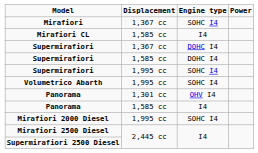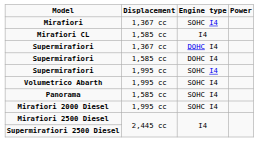 <table class="wikitable"  align="right" style="text-align:center; font-size:91%;">
 <tr>
 <td><strong>Model</strong></td>
 <td><strong>Displacement</strong></td>
 <td><strong>Engine type</strong></td>
 <td><strong>Power</strong></td>
 </tr>
 <tr ---->
 <td><strong>Mirafiori</strong></td>
 <td>1,367 cc</td>
 <td>SOHC <a href='#'>I4</a></td>
 <td></td>
 </tr>
 <tr ---->
 <td><strong>Mirafiori CL</strong></td>
 <td>1,585 cc</td>
 <td>I4</td>
 <td></td>
 </tr>
 <tr ---->
 <td><strong>Supermirafiori</strong></td>
 <td>1,367 cc</td>
 <td><a href='#'>DOHC</a> I4</td>
 <td></td>
 </tr>
 <tr ---->
 <td><strong>Supermirafiori</strong></td>
 <td>1,585 cc</td>
 <td>DOHC I4</td>
 <td></td>
 </tr>
 <tr ---->
 <td><strong>Supermirafiori</strong></td>
 <td>1,995 cc</td>
 <td>SOHC <a href='#'>I4</a></td>
 <td></td>
 </tr>
 <tr ---->
 <td><strong>Volumetrico Abarth</strong></td>
 <td>1,995 cc</td>
 <td>SOHC I4</td>
 <td></td>
 </tr>
 <tr ---->
 <td><strong>Panorama</strong></td>
-<td>1,301 cc</td>
-<td><a href='#'>OHV</a> I4</td>
-<td></td>
-</tr>
-<tr ---->
-<td><strong>Panorama</strong></td>
 <td>1,585 cc</td>
-<td>I4</td>
+<td>SOHC I4</td>
 <td></td>
 </tr>
 <tr ---->
 <td><strong>Mirafiori 2000 Diesel</strong></td>
 <td>1,995 cc</td>
 <td>SOHC I4</td>
 <td></td>
 </tr>
 <tr ---->
 <td><strong>Mirafiori 2500 Diesel</strong></td>
 <td rowspan=2>2,445 cc</td>
 <td rowspan=2>I4</td>
 <td rowspan=2></td>
 </tr>
 <tr>
 <td><strong>Supermirafiori 2500 Diesel</strong></td>
 </tr>
 </table>
